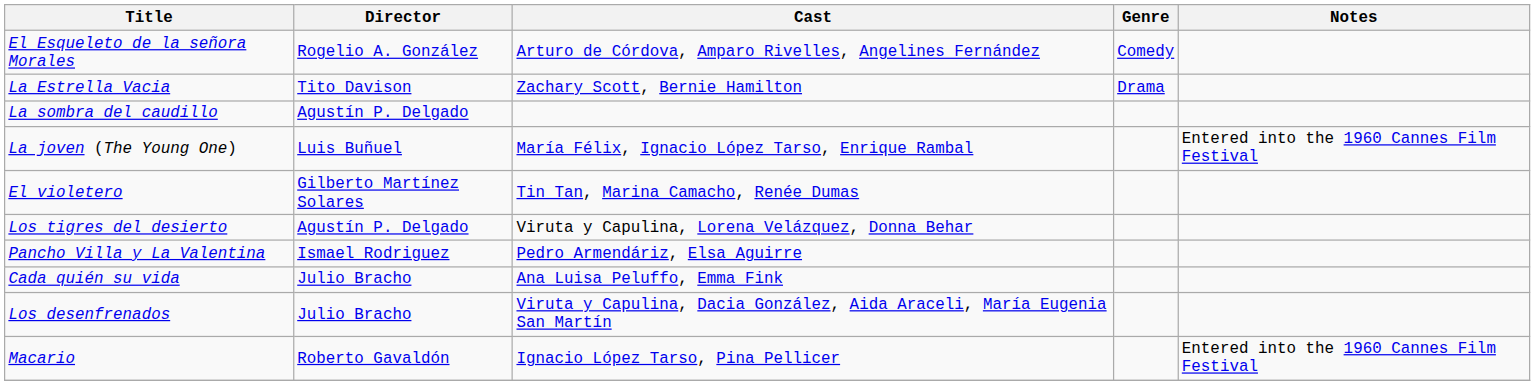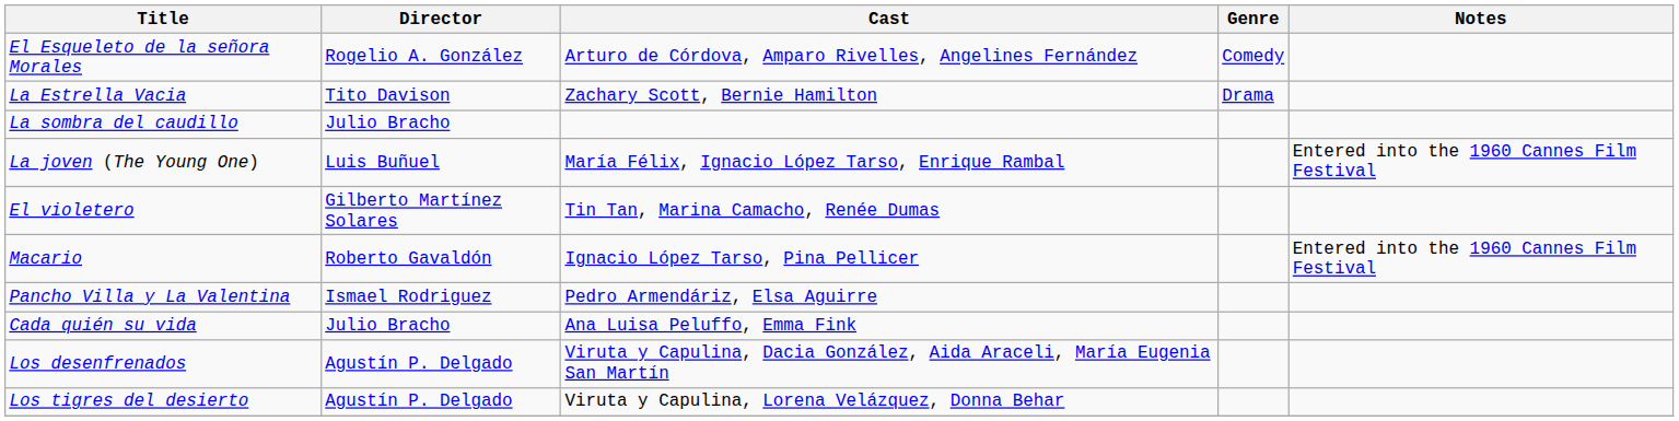 <table class="wikitable">
 <tr>
 <th>Title</th>
 <th>Director</th>
 <th>Cast</th>
 <th>Genre</th>
 <th>Notes</th>
 </tr>
 <tr>
 <td><em><a href='#'>El Esqueleto de la señora Morales</a></em></td>
 <td><a href='#'>Rogelio A. González</a></td>
 <td><a href='#'>Arturo de Córdova</a>, <a href='#'>Amparo Rivelles</a>, <a href='#'>Angelines Fernández</a></td>
 <td><a href='#'>Comedy</a></td>
 <td></td>
 </tr>
 <tr>
 <td><em><a href='#'>La Estrella Vacia</a></em></td>
 <td><a href='#'>Tito Davison</a></td>
 <td><a href='#'>Zachary Scott</a>, <a href='#'>Bernie Hamilton</a></td>
 <td><a href='#'>Drama</a></td>
 <td></td>
 </tr>
 <tr>
 <td><em><a href='#'>La sombra del caudillo</a></em></td>
-<td><a href='#'>Agustín P. Delgado</a></td>
+<td><a href='#'>Julio Bracho</a></td>
 <td></td>
 <td></td>
 <td></td>
 </tr>
 <tr>
 <td><em><a href='#'>La joven</a></em> (<em>The Young One</em>)</td>
 <td><a href='#'>Luis Buñuel</a></td>
 <td><a href='#'>María Félix</a>, <a href='#'>Ignacio López Tarso</a>, <a href='#'>Enrique Rambal</a></td>
 <td></td>
 <td>Entered into the <a href='#'>1960 Cannes Film Festival</a></td>
 </tr>
 <tr>
 <td><em><a href='#'>El violetero</a></em></td>
 <td><a href='#'>Gilberto Martínez Solares</a></td>
 <td><a href='#'>Tin Tan</a>, <a href='#'>Marina Camacho</a>, <a href='#'>Renée Dumas</a></td>
 <td></td>
 <td></td>
 </tr>
 <tr>
-<td><em><a href='#'>Los tigres del desierto</a></em></td>
-<td><a href='#'>Agustín P. Delgado</a></td>
-<td>Viruta y Capulina, <a href='#'>Lorena Velázquez</a>, <a href='#'>Donna Behar</a></td>
+<td><em><a href='#'>Macario</a></em></td>
+<td><a href='#'>Roberto Gavaldón</a></td>
+<td><a href='#'>Ignacio López Tarso</a>, <a href='#'>Pina Pellicer</a></td>
 <td></td>
-<td></td>
+<td>Entered into the <a href='#'>1960 Cannes Film Festival</a></td>
 </tr>
 <tr>
 <td><em><a href='#'>Pancho Villa y La Valentina</a></em></td>
 <td><a href='#'>Ismael Rodriguez</a></td>
 <td><a href='#'>Pedro Armendáriz</a>, <a href='#'>Elsa Aguirre</a></td>
 <td></td>
 <td></td>
 </tr>
 <tr>
 <td><em><a href='#'>Cada quién su vida</a></em></td>
 <td><a href='#'>Julio Bracho</a></td>
 <td><a href='#'>Ana Luisa Peluffo</a>, <a href='#'>Emma Fink</a></td>
 <td></td>
 <td></td>
 </tr>
 <tr>
 <td><em><a href='#'>Los desenfrenados</a></em></td>
-<td><a href='#'>Julio Bracho</a></td>
+<td><a href='#'>Agustín P. Delgado</a></td>
 <td><a href='#'>Viruta y Capulina</a>, <a href='#'>Dacia González</a>, <a href='#'>Aida Araceli</a>, <a href='#'>María Eugenia San Martín</a></td>
 <td></td>
 <td></td>
 </tr>
 <tr>
-<td><em><a href='#'>Macario</a></em></td>
-<td><a href='#'>Roberto Gavaldón</a></td>
-<td><a href='#'>Ignacio López Tarso</a>, <a href='#'>Pina Pellicer</a></td>
+<td><em><a href='#'>Los tigres del desierto</a></em></td>
+<td><a href='#'>Agustín P. Delgado</a></td>
+<td>Viruta y Capulina, <a href='#'>Lorena Velázquez</a>, <a href='#'>Donna Behar</a></td>
 <td></td>
-<td>Entered into the <a href='#'>1960 Cannes Film Festival</a></td>
+<td></td>
 </tr>
 <tr>
 </tr>
 </table>
